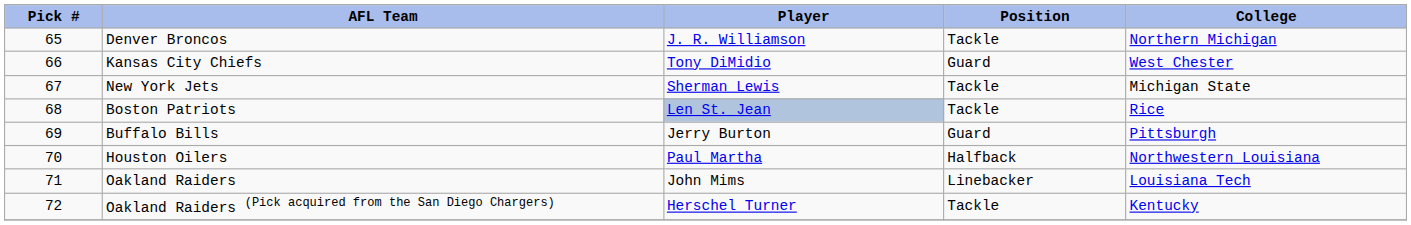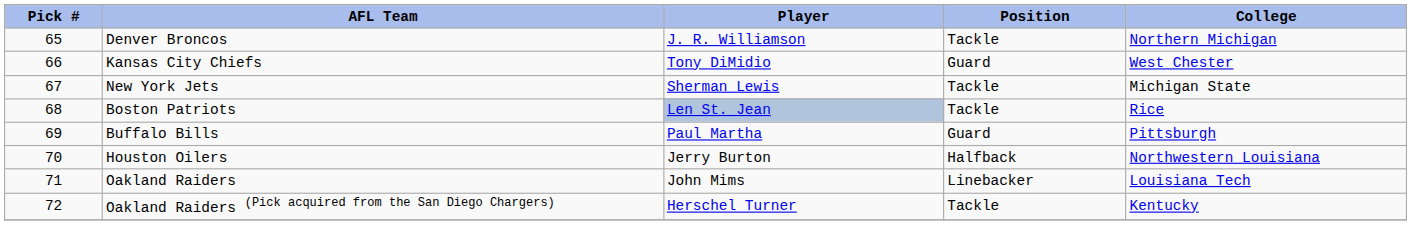 <table class="wikitable sortable sortable" style="width: 100%">
 <tr>
 <th style="background:#A8BDEC;" width=7%>Pick #</th>
 <th width=40% style="background:#A8BDEC;">AFL Team</th>
 <th width=20% style="background:#A8BDEC;">Player</th>
 <th width=13% style="background:#A8BDEC;">Position</th>
 <th style="background:#A8BDEC;">College</th>
 </tr>
 <tr>
 <td align=center>65</td>
 <td>Denver Broncos</td>
 <td><a href='#'>J. R. Williamson</a></td>
 <td>Tackle</td>
 <td><a href='#'>Northern Michigan</a></td>
 </tr>
 <tr>
 <td align=center>66</td>
 <td>Kansas City Chiefs</td>
 <td><a href='#'>Tony DiMidio</a></td>
 <td>Guard</td>
 <td><a href='#'>West Chester</a></td>
 </tr>
 <tr>
 <td align=center>67</td>
 <td>New York Jets</td>
 <td><a href='#'>Sherman Lewis</a></td>
 <td>Tackle</td>
 <td>Michigan State</td>
 </tr>
 <tr>
 <td align=center>68</td>
 <td>Boston Patriots</td>
 <td bgcolor=lightsteelblue><a href='#'>Len St. Jean</a></td>
 <td>Tackle</td>
 <td><a href='#'>Rice</a></td>
 </tr>
 <tr>
 <td align=center>69</td>
 <td>Buffalo Bills</td>
-<td>Jerry Burton</td>
+<td><a href='#'>Paul Martha</a></td>
 <td>Guard</td>
 <td><a href='#'>Pittsburgh</a></td>
 </tr>
 <tr>
 <td align=center>70</td>
 <td>Houston Oilers</td>
-<td><a href='#'>Paul Martha</a></td>
+<td>Jerry Burton</td>
 <td>Halfback</td>
 <td><a href='#'>Northwestern Louisiana</a></td>
 </tr>
 <tr>
 <td align=center>71</td>
 <td>Oakland Raiders</td>
 <td>John Mims</td>
 <td>Linebacker</td>
 <td><a href='#'>Louisiana Tech</a></td>
 </tr>
 <tr>
 <td align=center>72</td>
 <td>Oakland Raiders <sup>(Pick acquired from the San Diego Chargers)</sup></td>
 <td><a href='#'>Herschel Turner</a></td>
 <td>Tackle</td>
 <td><a href='#'>Kentucky</a></td>
 </tr>
 <tr>
 </tr>
 </table>
